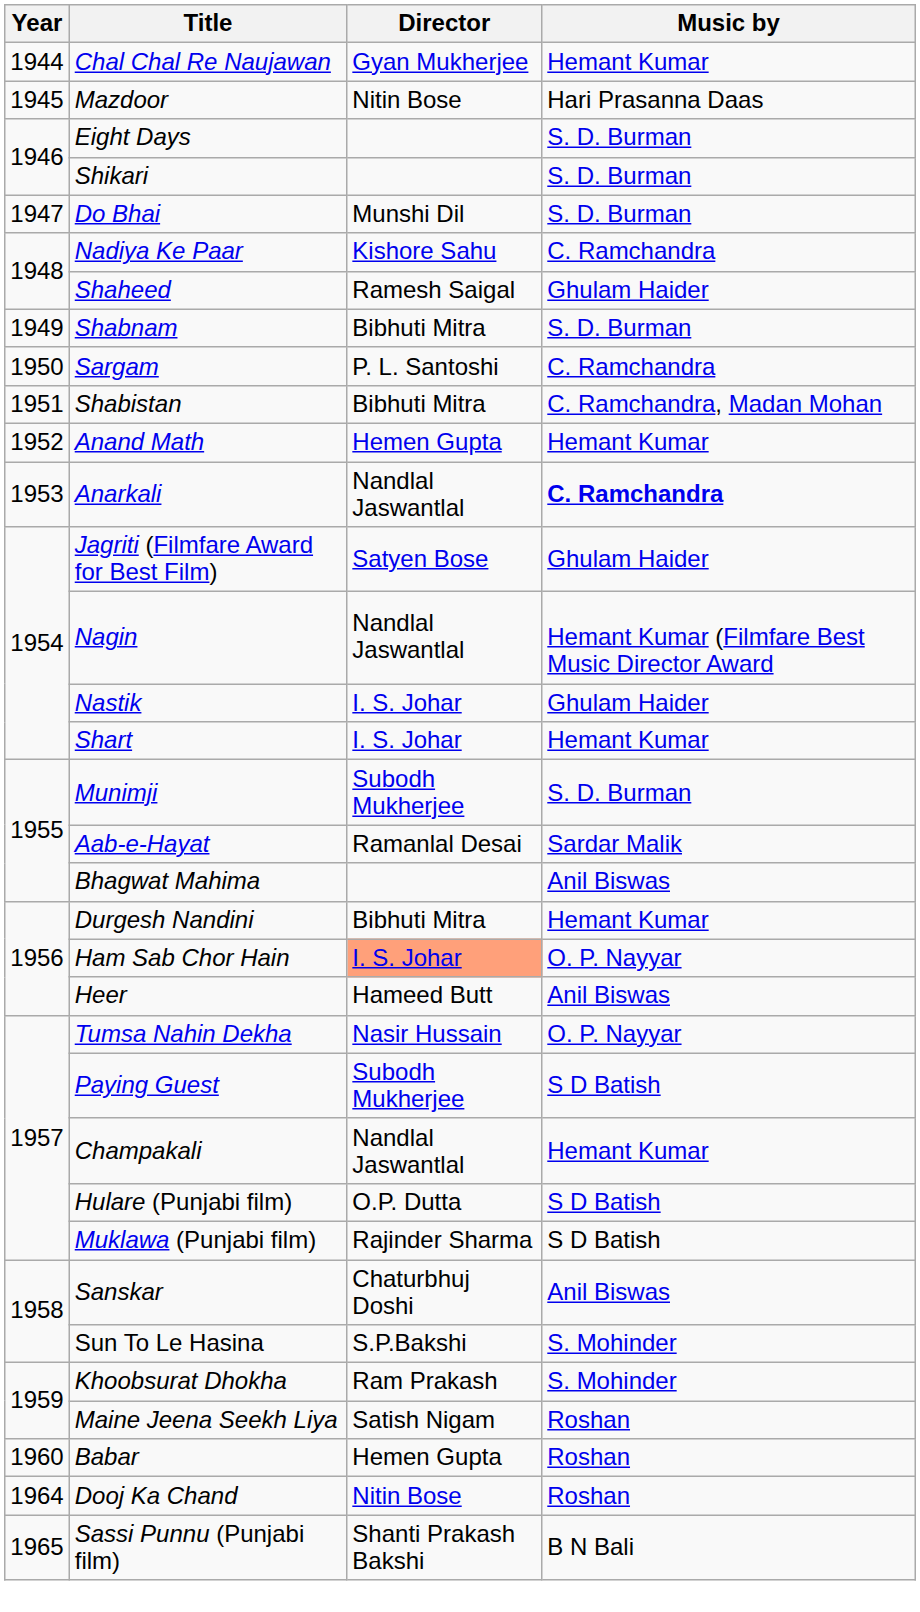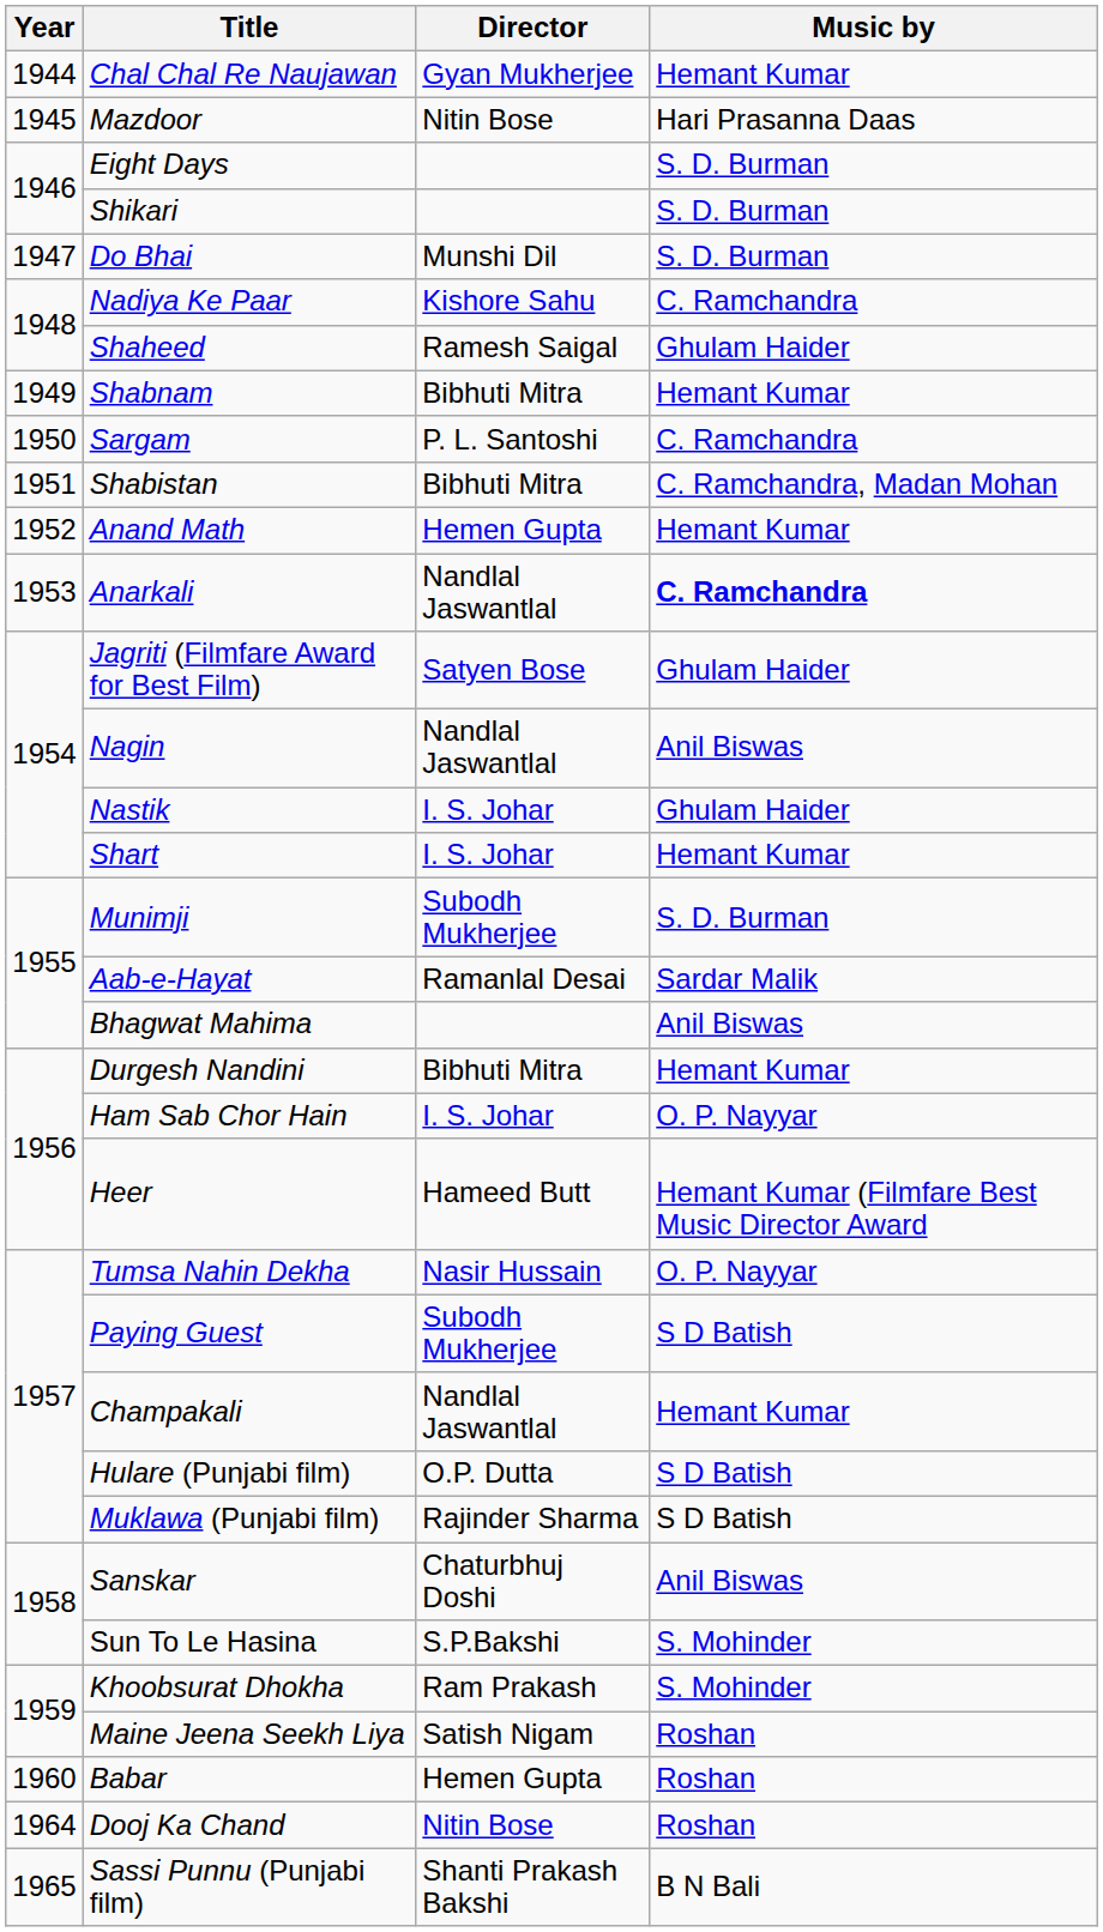 <table class="sortable wikitable collapsible">
 <tr>
 <th>Year</th>
 <th>Title</th>
 <th>Director</th>
 <th>Music by</th>
 </tr>
 <tr>
 <td rowspan="1">1944</td>
 <td><em><a href='#'>Chal Chal Re Naujawan</a></em></td>
 <td><a href='#'>Gyan Mukherjee</a></td>
 <td><a href='#'>Hemant Kumar</a></td>
 </tr>
 <tr>
 <td>1945</td>
 <td><em>Mazdoor</em></td>
 <td>Nitin Bose</td>
 <td>Hari Prasanna Daas</td>
 </tr>
 <tr>
 <td rowspan="2">1946</td>
 <td><em>Eight Days</em></td>
 <td></td>
 <td><a href='#'>S. D. Burman</a></td>
 </tr>
 <tr>
 <td><em>Shikari</em></td>
 <td></td>
 <td><a href='#'>S. D. Burman</a></td>
 </tr>
 <tr>
 <td>1947</td>
 <td><em><a href='#'>Do Bhai</a></em></td>
 <td>Munshi Dil</td>
 <td><a href='#'>S. D. Burman</a></td>
 </tr>
 <tr>
 <td rowspan="2">1948</td>
 <td><em><a href='#'>Nadiya Ke Paar</a></em></td>
 <td><a href='#'>Kishore Sahu</a></td>
 <td><a href='#'>C. Ramchandra</a></td>
 </tr>
 <tr>
 <td><em><a href='#'>Shaheed</a></em></td>
 <td>Ramesh Saigal</td>
 <td><a href='#'>Ghulam Haider</a></td>
 </tr>
 <tr>
 <td>1949</td>
 <td><em><a href='#'>Shabnam</a></em></td>
 <td>Bibhuti Mitra</td>
-<td><a href='#'>S. D. Burman</a></td>
+<td><a href='#'>Hemant Kumar</a></td>
 </tr>
 <tr>
 <td>1950</td>
 <td><em><a href='#'>Sargam</a></em></td>
 <td>P. L. Santoshi</td>
 <td><a href='#'>C. Ramchandra</a></td>
 </tr>
 <tr>
 <td>1951</td>
 <td><em>Shabistan</em></td>
 <td>Bibhuti Mitra</td>
 <td><a href='#'>C. Ramchandra</a>, <a href='#'>Madan Mohan</a></td>
 </tr>
 <tr>
 <td>1952</td>
 <td><em><a href='#'>Anand Math</a></em></td>
 <td><a href='#'>Hemen Gupta</a></td>
 <td><a href='#'>Hemant Kumar</a></td>
 </tr>
 <tr>
 <td>1953</td>
 <td><em><a href='#'>Anarkali</a></em></td>
 <td>Nandlal Jaswantlal</td>
 <td><strong><a href='#'>C. Ramchandra</a></strong></td>
 </tr>
 <tr>
 <td rowspan="4">1954</td>
 <td><em><a href='#'>Jagriti</a></em> (<a href='#'>Filmfare Award for Best Film</a>)</td>
 <td><a href='#'>Satyen Bose</a></td>
 <td><a href='#'>Ghulam Haider</a></td>
 </tr>
 <tr>
 <td><em><a href='#'>Nagin</a></em></td>
 <td>Nandlal Jaswantlal</td>
-<td><br><a href='#'>Hemant Kumar</a> (<a href='#'>Filmfare Best Music Director Award</a></td>
+<td><a href='#'>Anil Biswas</a></td>
 </tr>
 <tr>
 <td><em><a href='#'>Nastik</a></em></td>
 <td><a href='#'>I. S. Johar</a></td>
 <td><a href='#'>Ghulam Haider</a></td>
 </tr>
 <tr>
 <td><em><a href='#'>Shart</a></em></td>
 <td><a href='#'>I. S. Johar</a></td>
 <td><a href='#'>Hemant Kumar</a></td>
 </tr>
 <tr>
 <td rowspan="3">1955</td>
 <td><em><a href='#'>Munimji</a></em></td>
 <td><a href='#'>Subodh Mukherjee</a></td>
 <td><a href='#'>S. D. Burman</a></td>
 </tr>
 <tr>
 <td><em><a href='#'>Aab-e-Hayat</a></em></td>
 <td>Ramanlal Desai</td>
 <td><a href='#'>Sardar Malik</a></td>
 </tr>
 <tr>
 <td><em>Bhagwat Mahima</em></td>
 <td></td>
 <td><a href='#'>Anil Biswas</a></td>
 </tr>
 <tr>
 <td rowspan="3">1956</td>
 <td><em>Durgesh Nandini</em></td>
 <td>Bibhuti Mitra</td>
 <td><a href='#'>Hemant Kumar</a></td>
 </tr>
 <tr>
 <td><em>Ham Sab Chor Hain</em></td>
-<td style="background: lightsalmon;"><a href='#'>I. S. Johar</a></td>
+<td><a href='#'>I. S. Johar</a></td>
 <td><a href='#'>O. P. Nayyar</a></td>
 </tr>
 <tr>
 <td><em>Heer</em></td>
 <td>Hameed Butt</td>
-<td><a href='#'>Anil Biswas</a></td>
+<td><br><a href='#'>Hemant Kumar</a> (<a href='#'>Filmfare Best Music Director Award</a></td>
 </tr>
 <tr>
 <td rowspan="5">1957</td>
 <td><a href='#'><em>Tumsa Nahin Dekha</em></a></td>
 <td><a href='#'>Nasir Hussain</a></td>
 <td><a href='#'>O. P. Nayyar</a></td>
 </tr>
 <tr>
 <td><em><a href='#'>Paying Guest</a></em></td>
 <td><a href='#'>Subodh Mukherjee</a></td>
 <td><a href='#'>S D Batish</a></td>
 </tr>
 <tr>
 <td><em>Champakali</em></td>
 <td>Nandlal Jaswantlal</td>
 <td><a href='#'>Hemant Kumar</a></td>
 </tr>
 <tr>
 <td><em>Hulare</em> (Punjabi film)</td>
 <td>O.P. Dutta</td>
 <td><a href='#'>S D Batish</a></td>
 </tr>
 <tr>
 <td><em><a href='#'>Muklawa</a></em> (Punjabi film)</td>
 <td>Rajinder Sharma</td>
 <td>S D Batish</td>
 </tr>
 <tr>
 <td rowspan="2">1958</td>
 <td><em>Sanskar</em></td>
 <td>Chaturbhuj Doshi</td>
 <td><a href='#'>Anil Biswas</a></td>
 </tr>
 <tr>
 <td>Sun To Le Hasina</td>
 <td>S.P.Bakshi</td>
 <td><a href='#'>S. Mohinder</a></td>
 </tr>
 <tr>
 <td rowspan="2">1959</td>
 <td><em>Khoobsurat Dhokha</em></td>
 <td>Ram Prakash</td>
 <td><a href='#'>S. Mohinder</a></td>
 </tr>
 <tr>
 <td><em>Maine Jeena Seekh Liya</em></td>
 <td>Satish Nigam</td>
 <td><a href='#'>Roshan</a></td>
 </tr>
 <tr>
 <td>1960</td>
 <td><em>Babar</em></td>
 <td>Hemen Gupta</td>
 <td><a href='#'>Roshan</a></td>
 </tr>
 <tr>
 <td>1964</td>
 <td><em>Dooj Ka Chand</em></td>
 <td><a href='#'>Nitin Bose</a></td>
 <td><a href='#'>Roshan</a></td>
 </tr>
 <tr>
 <td>1965</td>
 <td><em>Sassi Punnu</em> (Punjabi film)</td>
 <td>Shanti Prakash Bakshi</td>
 <td>B N Bali</td>
 </tr>
 </table>
